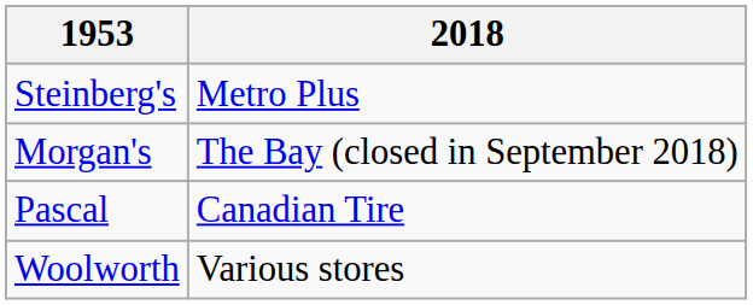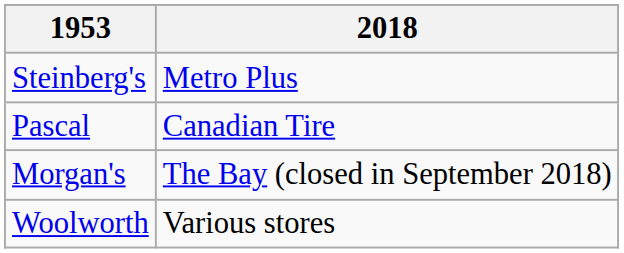 <table class="wikitable">
 <tr>
 <th>1953</th>
 <th>2018</th>
 </tr>
 <tr>
 <td><a href='#'>Steinberg's</a></td>
 <td><a href='#'>Metro Plus</a></td>
 </tr>
 <tr>
+<td><a href='#'>Pascal</a></td>
+<td><a href='#'>Canadian Tire</a></td>
+</tr>
+<tr>
 <td><a href='#'>Morgan's</a></td>
 <td><a href='#'>The Bay</a> (closed in September 2018)</td>
-</tr>
-<tr>
-<td><a href='#'>Pascal</a></td>
-<td><a href='#'>Canadian Tire</a></td>
 </tr>
 <tr>
 <td><a href='#'>Woolworth</a></td>
 <td>Various stores</td>
 </tr>
 </table>
